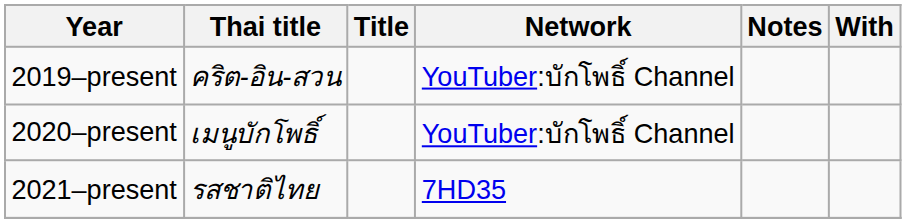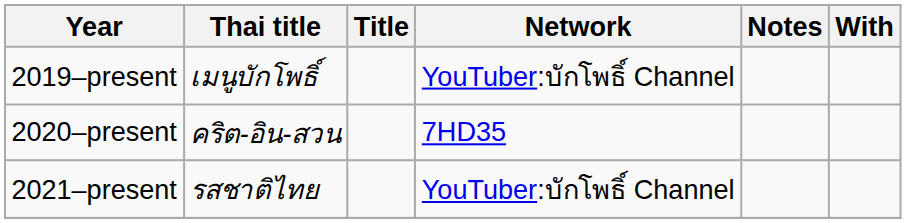 <table class="wikitable" style="font-size: 85%;">
 <tr>
 <th>Year</th>
 <th>Thai title</th>
 <th>Title</th>
 <th>Network</th>
 <th>Notes</th>
 <th>With</th>
 </tr>
 <tr>
 <td rowspan="1">2019–present</td>
-<td><em>คริต-อิน-สวน</em></td>
+<td><em>เมนูบักโพธิ์</em></td>
 <td><em> </em></td>
 <td><a href='#'>YouTuber</a>:บักโพธิ์ Channel</td>
 <td></td>
 <td></td>
 </tr>
 <tr>
 <td rowspan="1">2020–present</td>
-<td><em>เมนูบักโพธิ์</em></td>
+<td><em>คริต-อิน-สวน</em></td>
 <td><em> </em></td>
-<td><a href='#'>YouTuber</a>:บักโพธิ์ Channel</td>
+<td><a href='#'>7HD35</a></td>
 <td></td>
 <td></td>
 </tr>
 <tr>
 <td rowspan="1">2021–present</td>
 <td><em>รสชาติไทย</em></td>
 <td><em> </em></td>
-<td><a href='#'>7HD35</a></td>
+<td><a href='#'>YouTuber</a>:บักโพธิ์ Channel</td>
 <td></td>
 <td></td>
 </tr>
 <tr>
 </tr>
 </table>
